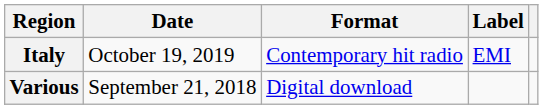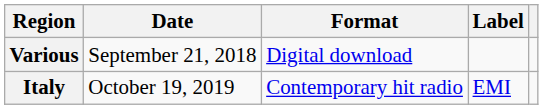 <table class="wikitable plainrowheaders">
 <tr>
 <th scope="col">Region</th>
 <th scope="col">Date</th>
 <th scope="col">Format</th>
 <th scope="col">Label</th>
 <th scope="col"></th>
 </tr>
 <tr>
+<th scope="row">Various</th>
+<td>September 21, 2018</td>
+<td><a href='#'>Digital download</a></td>
+<td></td>
+<td></td>
+</tr>
+<tr>
 <th scope="row">Italy</th>
 <td>October 19, 2019</td>
 <td><a href='#'>Contemporary hit radio</a></td>
 <td><a href='#'>EMI</a></td>
 <td></td>
 </tr>
-<tr>
-<th scope="row">Various</th>
-<td>September 21, 2018</td>
-<td><a href='#'>Digital download</a></td>
-<td></td>
-<td></td>
-</tr>
 </table>
